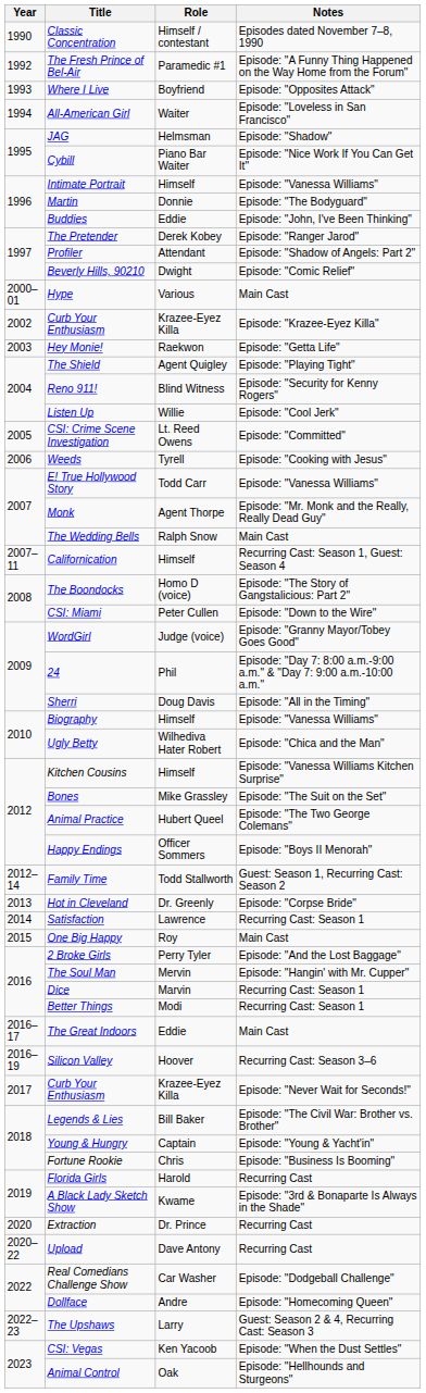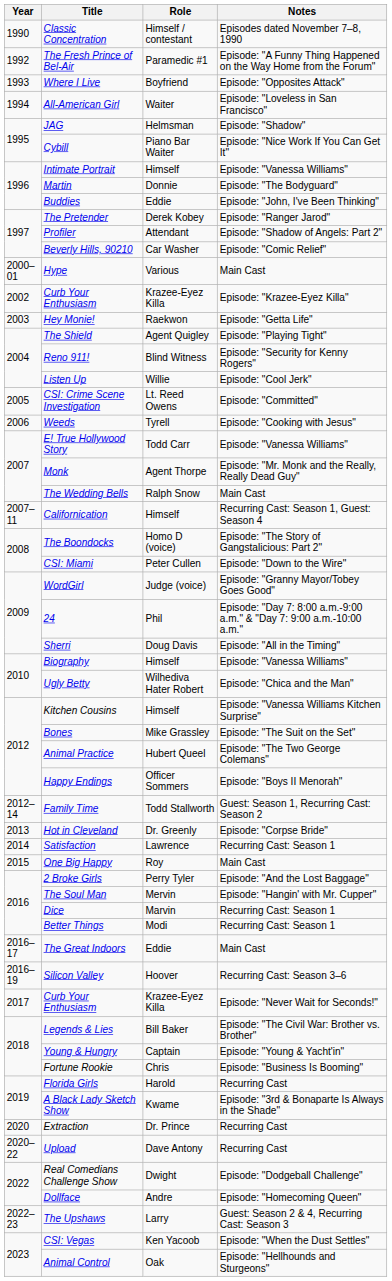 <table class="wikitable sortable">
 <tr>
 <th>Year</th>
 <th>Title</th>
 <th>Role</th>
 <th>Notes</th>
 </tr>
 <tr>
 <td>1990</td>
 <td><em><a href='#'>Classic Concentration</a></em></td>
 <td>Himself / contestant</td>
 <td>Episodes dated November 7–8, 1990</td>
 </tr>
 <tr>
 <td>1992</td>
 <td><em><a href='#'>The Fresh Prince of Bel-Air</a></em></td>
 <td>Paramedic #1</td>
 <td>Episode: "A Funny Thing Happened on the Way Home from the Forum"</td>
 </tr>
 <tr>
 <td>1993</td>
 <td><em><a href='#'>Where I Live</a></em></td>
 <td>Boyfriend</td>
 <td>Episode: "Opposites Attack"</td>
 </tr>
 <tr>
 <td>1994</td>
 <td><em><a href='#'>All-American Girl</a></em></td>
 <td>Waiter</td>
 <td>Episode: "Loveless in San Francisco"</td>
 </tr>
 <tr>
 <td rowspan=2>1995</td>
 <td><em><a href='#'>JAG</a></em></td>
 <td>Helmsman</td>
 <td>Episode: "Shadow"</td>
 </tr>
 <tr>
 <td><em><a href='#'>Cybill</a></em></td>
 <td>Piano Bar Waiter</td>
 <td>Episode: "Nice Work If You Can Get It"</td>
 </tr>
 <tr>
 <td rowspan=3>1996</td>
 <td><em><a href='#'>Intimate Portrait</a></em></td>
 <td>Himself</td>
 <td>Episode: "Vanessa Williams"</td>
 </tr>
 <tr>
 <td><em><a href='#'>Martin</a></em></td>
 <td>Donnie</td>
 <td>Episode: "The Bodyguard"</td>
 </tr>
 <tr>
 <td><em><a href='#'>Buddies</a></em></td>
 <td>Eddie</td>
 <td>Episode: "John, I've Been Thinking"</td>
 </tr>
 <tr>
 <td rowspan=3>1997</td>
 <td><em><a href='#'>The Pretender</a></em></td>
 <td>Derek Kobey</td>
 <td>Episode: "Ranger Jarod"</td>
 </tr>
 <tr>
 <td><em><a href='#'>Profiler</a></em></td>
 <td>Attendant</td>
 <td>Episode: "Shadow of Angels: Part 2"</td>
 </tr>
 <tr>
 <td><em><a href='#'>Beverly Hills, 90210</a></em></td>
-<td>Dwight</td>
+<td>Car Washer</td>
 <td>Episode: "Comic Relief"</td>
 </tr>
 <tr>
 <td>2000–01</td>
 <td><em><a href='#'>Hype</a></em></td>
 <td>Various</td>
 <td>Main Cast</td>
 </tr>
 <tr>
 <td>2002</td>
 <td><em><a href='#'>Curb Your Enthusiasm</a></em></td>
 <td>Krazee-Eyez Killa</td>
 <td>Episode: "Krazee-Eyez Killa"</td>
 </tr>
 <tr>
 <td>2003</td>
 <td><em><a href='#'>Hey Monie!</a></em></td>
 <td>Raekwon</td>
 <td>Episode: "Getta Life"</td>
 </tr>
 <tr>
 <td rowspan=3>2004</td>
 <td><em><a href='#'>The Shield</a></em></td>
 <td>Agent Quigley</td>
 <td>Episode: "Playing Tight"</td>
 </tr>
 <tr>
 <td><em><a href='#'>Reno 911!</a></em></td>
 <td>Blind Witness</td>
 <td>Episode: "Security for Kenny Rogers"</td>
 </tr>
 <tr>
 <td><em><a href='#'>Listen Up</a></em></td>
 <td>Willie</td>
 <td>Episode: "Cool Jerk"</td>
 </tr>
 <tr>
 <td>2005</td>
 <td><em><a href='#'>CSI: Crime Scene Investigation</a></em></td>
 <td>Lt. Reed Owens</td>
 <td>Episode: "Committed"</td>
 </tr>
 <tr>
 <td>2006</td>
 <td><em><a href='#'>Weeds</a></em></td>
 <td>Tyrell</td>
 <td>Episode: "Cooking with Jesus"</td>
 </tr>
 <tr>
 <td rowspan=3>2007</td>
 <td><em><a href='#'>E! True Hollywood Story</a></em></td>
 <td>Todd Carr</td>
 <td>Episode: "Vanessa Williams"</td>
 </tr>
 <tr>
 <td><em><a href='#'>Monk</a></em></td>
 <td>Agent Thorpe</td>
 <td>Episode: "Mr. Monk and the Really, Really Dead Guy"</td>
 </tr>
 <tr>
 <td><em><a href='#'>The Wedding Bells</a></em></td>
 <td>Ralph Snow</td>
 <td>Main Cast</td>
 </tr>
 <tr>
 <td>2007–11</td>
 <td><em><a href='#'>Californication</a></em></td>
 <td>Himself</td>
 <td>Recurring Cast: Season 1, Guest: Season 4</td>
 </tr>
 <tr>
 <td rowspan=2>2008</td>
 <td><em><a href='#'>The Boondocks</a></em></td>
 <td>Homo D (voice)</td>
 <td>Episode: "The Story of Gangstalicious: Part 2"</td>
 </tr>
 <tr>
 <td><em><a href='#'>CSI: Miami</a></em></td>
 <td>Peter Cullen</td>
 <td>Episode: "Down to the Wire"</td>
 </tr>
 <tr>
 <td rowspan=3>2009</td>
 <td><em><a href='#'>WordGirl</a></em></td>
 <td>Judge (voice)</td>
 <td>Episode: "Granny Mayor/Tobey Goes Good"</td>
 </tr>
 <tr>
 <td><em><a href='#'>24</a></em></td>
 <td>Phil</td>
 <td>Episode: "Day 7: 8:00 a.m.-9:00 a.m." & "Day 7: 9:00 a.m.-10:00 a.m."</td>
 </tr>
 <tr>
 <td><em><a href='#'>Sherri</a></em></td>
 <td>Doug Davis</td>
 <td>Episode: "All in the Timing"</td>
 </tr>
 <tr>
 <td rowspan=2>2010</td>
 <td><em><a href='#'>Biography</a></em></td>
 <td>Himself</td>
 <td>Episode: "Vanessa Williams"</td>
 </tr>
 <tr>
 <td><em><a href='#'>Ugly Betty</a></em></td>
 <td>Wilhediva Hater Robert</td>
 <td>Episode: "Chica and the Man"</td>
 </tr>
 <tr>
 <td rowspan=4>2012</td>
 <td><em>Kitchen Cousins</em></td>
 <td>Himself</td>
 <td>Episode: "Vanessa Williams Kitchen Surprise"</td>
 </tr>
 <tr>
 <td><em><a href='#'>Bones</a></em></td>
 <td>Mike Grassley</td>
 <td>Episode: "The Suit on the Set"</td>
 </tr>
 <tr>
 <td><em><a href='#'>Animal Practice</a></em></td>
 <td>Hubert Queel</td>
 <td>Episode: "The Two George Colemans"</td>
 </tr>
 <tr>
 <td><em><a href='#'>Happy Endings</a></em></td>
 <td>Officer Sommers</td>
 <td>Episode: "Boys II Menorah"</td>
 </tr>
 <tr>
 <td>2012–14</td>
 <td><em><a href='#'>Family Time</a></em></td>
 <td>Todd Stallworth</td>
 <td>Guest: Season 1, Recurring Cast: Season 2</td>
 </tr>
 <tr>
 <td>2013</td>
 <td><em><a href='#'>Hot in Cleveland</a></em></td>
 <td>Dr. Greenly</td>
 <td>Episode: "Corpse Bride"</td>
 </tr>
 <tr>
 <td>2014</td>
 <td><em><a href='#'>Satisfaction</a></em></td>
 <td>Lawrence</td>
 <td>Recurring Cast: Season 1</td>
 </tr>
 <tr>
 <td>2015</td>
 <td><em><a href='#'>One Big Happy</a></em></td>
 <td>Roy</td>
 <td>Main Cast</td>
 </tr>
 <tr>
 <td rowspan=4>2016</td>
 <td><em><a href='#'>2 Broke Girls</a></em></td>
 <td>Perry Tyler</td>
 <td>Episode: "And the Lost Baggage"</td>
 </tr>
 <tr>
 <td><em><a href='#'>The Soul Man</a></em></td>
 <td>Mervin</td>
 <td>Episode: "Hangin' with Mr. Cupper"</td>
 </tr>
 <tr>
 <td><em><a href='#'>Dice</a></em></td>
 <td>Marvin</td>
 <td>Recurring Cast: Season 1</td>
 </tr>
 <tr>
 <td><em><a href='#'>Better Things</a></em></td>
 <td>Modi</td>
 <td>Recurring Cast: Season 1</td>
 </tr>
 <tr>
 <td>2016–17</td>
 <td><em><a href='#'>The Great Indoors</a></em></td>
 <td>Eddie</td>
 <td>Main Cast</td>
 </tr>
 <tr>
 <td>2016–19</td>
 <td><em><a href='#'>Silicon Valley</a></em></td>
 <td>Hoover</td>
 <td>Recurring Cast: Season 3–6</td>
 </tr>
 <tr>
 <td>2017</td>
 <td><em><a href='#'>Curb Your Enthusiasm</a></em></td>
 <td>Krazee-Eyez Killa</td>
 <td>Episode: "Never Wait for Seconds!"</td>
 </tr>
 <tr>
 <td rowspan=3>2018</td>
 <td><em><a href='#'>Legends & Lies</a></em></td>
 <td>Bill Baker</td>
 <td>Episode: "The Civil War: Brother vs. Brother"</td>
 </tr>
 <tr>
 <td><em><a href='#'>Young & Hungry</a></em></td>
 <td>Captain</td>
 <td>Episode: "Young & Yacht'in"</td>
 </tr>
 <tr>
 <td><em>Fortune Rookie</em></td>
 <td>Chris</td>
 <td>Episode: "Business Is Booming"</td>
 </tr>
 <tr>
 <td rowspan=2>2019</td>
 <td><em><a href='#'>Florida Girls</a></em></td>
 <td>Harold</td>
 <td>Recurring Cast</td>
 </tr>
 <tr>
 <td><em><a href='#'>A Black Lady Sketch Show</a></em></td>
 <td>Kwame</td>
 <td>Episode: "3rd & Bonaparte Is Always in the Shade"</td>
 </tr>
 <tr>
 <td>2020</td>
 <td><em>Extraction</em></td>
 <td>Dr. Prince</td>
 <td>Recurring Cast</td>
 </tr>
 <tr>
 <td>2020–22</td>
 <td><em><a href='#'>Upload</a></em></td>
 <td>Dave Antony</td>
 <td>Recurring Cast</td>
 </tr>
 <tr>
 <td rowspan=2>2022</td>
 <td><em>Real Comedians Challenge Show</em></td>
-<td>Car Washer</td>
+<td>Dwight</td>
 <td>Episode: "Dodgeball Challenge"</td>
 </tr>
 <tr>
 <td><em><a href='#'>Dollface</a></em></td>
 <td>Andre</td>
 <td>Episode: "Homecoming Queen"</td>
 </tr>
 <tr>
 <td>2022–23</td>
 <td><em><a href='#'>The Upshaws</a></em></td>
 <td>Larry</td>
 <td>Guest: Season 2 & 4, Recurring Cast: Season 3</td>
 </tr>
 <tr>
 <td rowspan=2>2023</td>
 <td><em><a href='#'>CSI: Vegas</a></em></td>
 <td>Ken Yacoob</td>
 <td>Episode: "When the Dust Settles"</td>
 </tr>
 <tr>
 <td><em><a href='#'>Animal Control</a></em></td>
 <td>Oak</td>
 <td>Episode: "Hellhounds and Sturgeons"</td>
 </tr>
 </table>
